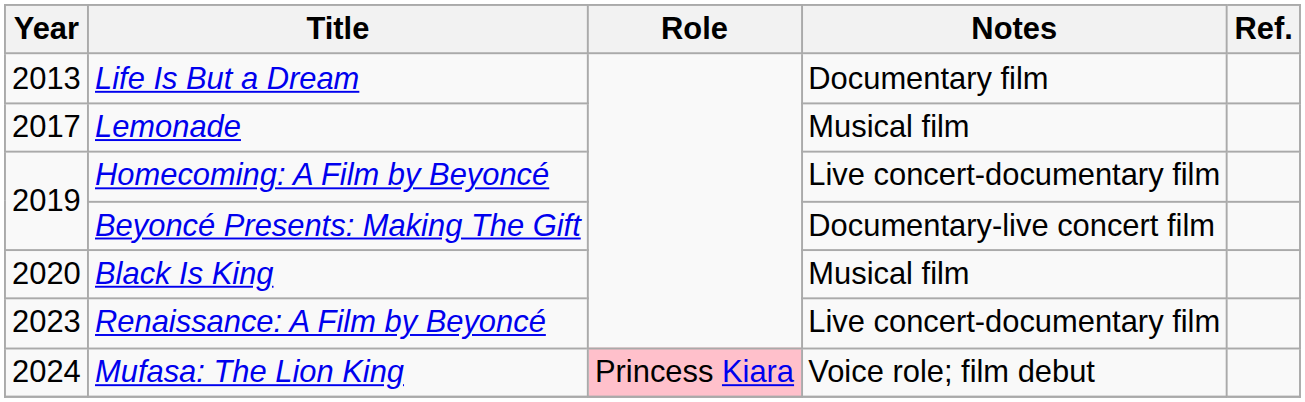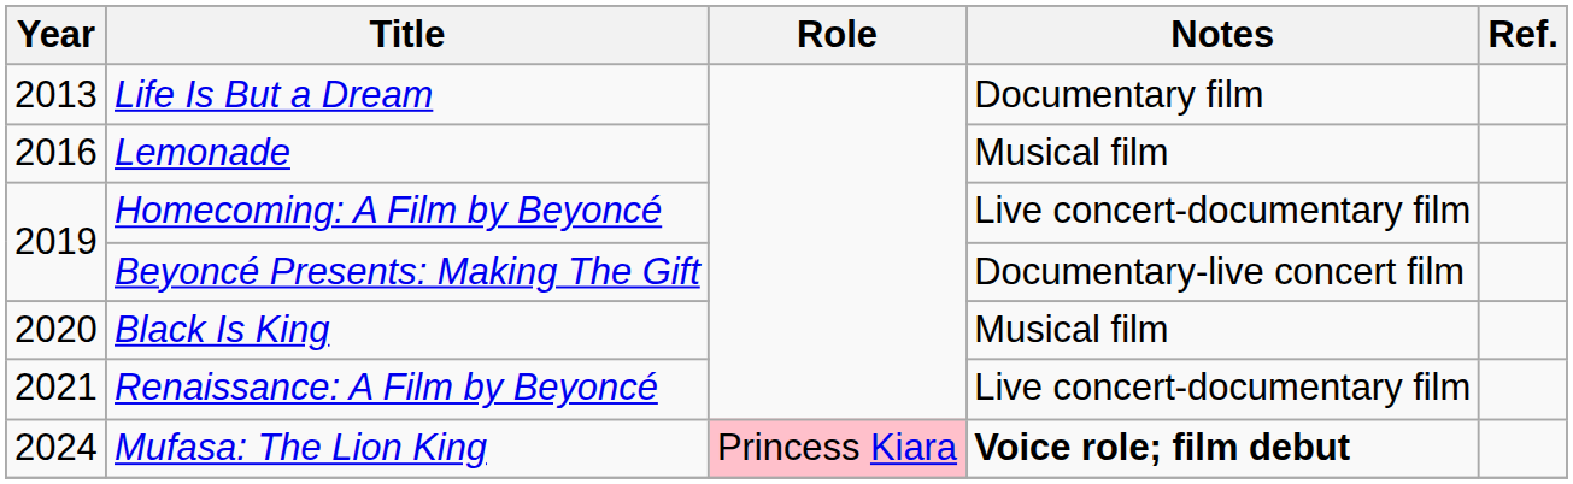 <table class="wikitable">
 <tr>
 <th>Year</th>
 <th>Title</th>
 <th>Role</th>
 <th>Notes</th>
 <th>Ref.</th>
 </tr>
 <tr>
 <td>2013</td>
 <td><em><a href='#'>Life Is But a Dream</a></em></td>
 <td rowspan=6></td>
 <td>Documentary film</td>
 <td></td>
 </tr>
 <tr>
-<td>2017</td>
+<td>2016</td>
 <td><em><a href='#'>Lemonade</a></em></td>
 <td>Musical film</td>
 <td></td>
 </tr>
 <tr>
 <td rowspan=2>2019</td>
 <td><em><a href='#'>Homecoming: A Film by Beyoncé</a></em></td>
 <td>Live concert-documentary film</td>
 <td></td>
 </tr>
 <tr>
 <td><em><a href='#'>Beyoncé Presents: Making The Gift</a></em></td>
 <td>Documentary-live concert film</td>
 <td></td>
 </tr>
 <tr>
 <td>2020</td>
 <td><em><a href='#'>Black Is King</a></em></td>
 <td>Musical film</td>
 <td></td>
 </tr>
 <tr>
-<td>2023</td>
+<td>2021</td>
 <td><em><a href='#'>Renaissance: A Film by Beyoncé</a></em></td>
 <td>Live concert-documentary film</td>
 <td></td>
 </tr>
 <tr>
 <td>2024</td>
 <td><em><a href='#'>Mufasa: The Lion King</a></em></td>
 <td style="background: pink;">Princess <a href='#'>Kiara</a></td>
-<td>Voice role; film debut</td>
+<td><strong>Voice role; film debut</strong></td>
 <td></td>
 </tr>
 <tr>
 </tr>
 </table>
